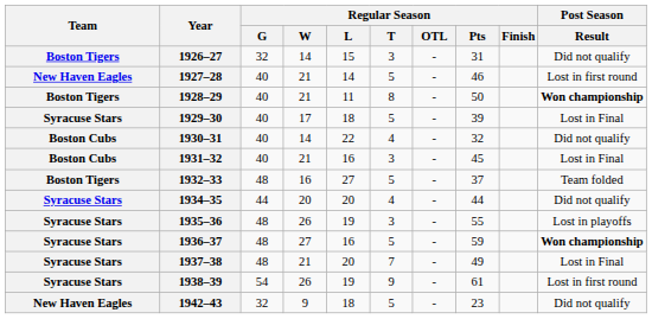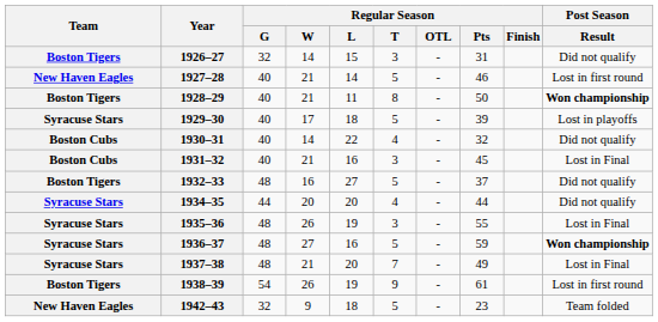 <table class="wikitable" style="font-size: 95%; text-align:center;">
 <tr>
 <th rowspan="2" style="width:12em">Team</th>
 <th rowspan="2" style="width:6em">Year</th>
 <th colspan="7">Regular Season</th>
 <th colspan="1">Post Season</th>
 </tr>
 <tr>
 <th style="width:3em">G</th>
 <th style="width:3em">W</th>
 <th style="width:3em">L</th>
 <th style="width:3em">T</th>
 <th style="width:3em">OTL</th>
 <th style="width:3em">Pts</th>
 <th>Finish</th>
 <th>Result</th>
 </tr>
 <tr>
 <th><a href='#'>Boston Tigers</a></th>
 <th>1926–27</th>
 <td>32</td>
 <td>14</td>
 <td>15</td>
 <td>3</td>
 <td>-</td>
 <td>31</td>
 <td></td>
 <td>Did not qualify</td>
 </tr>
 <tr>
 <th><a href='#'>New Haven Eagles</a></th>
 <th>1927–28</th>
 <td>40</td>
 <td>21</td>
 <td>14</td>
 <td>5</td>
 <td>-</td>
 <td>46</td>
 <td></td>
 <td>Lost in first round</td>
 </tr>
 <tr>
 <th>Boston Tigers</th>
 <th>1928–29</th>
 <td>40</td>
 <td>21</td>
 <td>11</td>
 <td>8</td>
 <td>-</td>
 <td>50</td>
 <td></td>
 <td><strong>Won championship</strong></td>
 </tr>
 <tr>
 <th>Syracuse Stars</th>
 <th>1929–30</th>
 <td>40</td>
 <td>17</td>
 <td>18</td>
 <td>5</td>
 <td>-</td>
 <td>39</td>
 <td></td>
-<td>Lost in Final</td>
+<td>Lost in playoffs</td>
 </tr>
 <tr>
 <th>Boston Cubs</th>
 <th>1930–31</th>
 <td>40</td>
 <td>14</td>
 <td>22</td>
 <td>4</td>
 <td>-</td>
 <td>32</td>
 <td></td>
 <td>Did not qualify</td>
 </tr>
 <tr>
 <th>Boston Cubs</th>
 <th>1931–32</th>
 <td>40</td>
 <td>21</td>
 <td>16</td>
 <td>3</td>
 <td>-</td>
 <td>45</td>
 <td></td>
 <td>Lost in Final</td>
 </tr>
 <tr>
 <th>Boston Tigers</th>
 <th>1932–33</th>
 <td>48</td>
 <td>16</td>
 <td>27</td>
 <td>5</td>
 <td>-</td>
 <td>37</td>
 <td></td>
-<td>Team folded</td>
+<td>Did not qualify</td>
 </tr>
 <tr>
 <th><a href='#'>Syracuse Stars</a></th>
 <th>1934–35</th>
 <td>44</td>
 <td>20</td>
 <td>20</td>
 <td>4</td>
 <td>-</td>
 <td>44</td>
 <td></td>
 <td>Did not qualify</td>
 </tr>
 <tr>
 <th>Syracuse Stars</th>
 <th>1935–36</th>
 <td>48</td>
 <td>26</td>
 <td>19</td>
 <td>3</td>
 <td>-</td>
 <td>55</td>
 <td></td>
-<td>Lost in playoffs</td>
+<td>Lost in Final</td>
 </tr>
 <tr>
 <th>Syracuse Stars</th>
 <th>1936–37</th>
 <td>48</td>
 <td>27</td>
 <td>16</td>
 <td>5</td>
 <td>-</td>
 <td>59</td>
 <td></td>
 <td><strong>Won championship</strong></td>
 </tr>
 <tr>
 <th>Syracuse Stars</th>
 <th>1937–38</th>
 <td>48</td>
 <td>21</td>
 <td>20</td>
 <td>7</td>
 <td>-</td>
 <td>49</td>
 <td></td>
 <td>Lost in Final</td>
 </tr>
 <tr>
-<th>Syracuse Stars</th>
+<th>Boston Tigers</th>
 <th>1938–39</th>
 <td>54</td>
 <td>26</td>
 <td>19</td>
 <td>9</td>
 <td>-</td>
 <td>61</td>
 <td></td>
 <td>Lost in first round</td>
 </tr>
 <tr>
 <th>New Haven Eagles</th>
 <th>1942–43</th>
 <td>32</td>
 <td>9</td>
 <td>18</td>
 <td>5</td>
 <td>-</td>
 <td>23</td>
 <td></td>
-<td>Did not qualify</td>
+<td>Team folded</td>
 </tr>
 </table>
